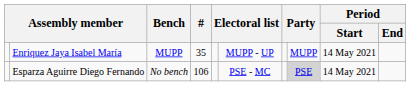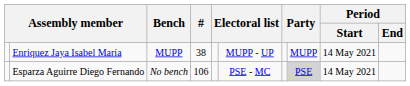 <table class="wikitable sortable" style="text-align:center; margin:auto;">
 <tr>
 <th colspan="2" rowspan="2">Assembly member</th>
 <th rowspan="2">Bench</th>
 <th rowspan="2">#</th>
 <th colspan="2" rowspan="2">Electoral list</th>
 <th colspan="2" rowspan="2">Party</th>
 <th colspan="2">Period</th>
 </tr>
 <tr>
 <th>Start</th>
 <th>End</th>
 </tr>
 <tr>
 <td></td>
 <td align="left"><small><a href='#'>Enriquez Jaya Isabel María</a></small></td>
 <td><small><a href='#'>MUPP</a></small></td>
-<td><small>35</small></td>
+<td><small>38</small></td>
 <td></td>
 <td><small><a href='#'>MUPP</a> - <a href='#'>UP</a></small></td>
 <td></td>
 <td><small><a href='#'>MUPP</a></small></td>
 <td><small>14 May 2021</small></td>
 <td></td>
 </tr>
 <tr>
 <td></td>
 <td align="left"><small>Esparza Aguirre Diego Fernando</small></td>
 <td><small><em> No bench</em></small></td>
 <td><small>106</small></td>
 <td></td>
 <td><small><a href='#'>PSE</a> - <a href='#'>MC</a></small></td>
 <td></td>
 <td style="background: lightgrey;"><small><a href='#'>PSE</a></small></td>
 <td><small>14 May 2021</small></td>
 <td></td>
 </tr>
 </table>
